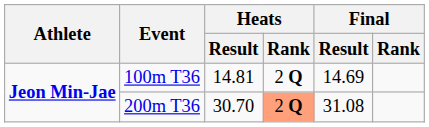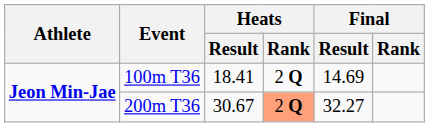 <table class=wikitable>
 <tr>
 <th rowspan="2">Athlete</th>
 <th rowspan="2">Event</th>
 <th colspan="2">Heats</th>
 <th colspan="3">Final</th>
 </tr>
 <tr>
 <th>Result</th>
 <th>Rank</th>
 <th>Result</th>
 <th>Rank</th>
 </tr>
 <tr>
 <td rowspan=2><strong><a href='#'>Jeon Min-Jae</a></strong></td>
 <td><a href='#'>100m T36</a></td>
-<td align=center>14.81</td>
+<td align=center>18.41</td>
 <td align=center>2 <strong>Q</strong></td>
 <td align=center>14.69</td>
 <td align=center></td>
 </tr>
 <tr>
 <td><a href='#'>200m T36</a></td>
-<td align=center>30.70</td>
+<td align=center>30.67</td>
 <td align=center style="background: lightsalmon;">2 <strong>Q</strong></td>
-<td align=center>31.08</td>
+<td align=center>32.27</td>
 <td align=center></td>
 </tr>
 </table>
